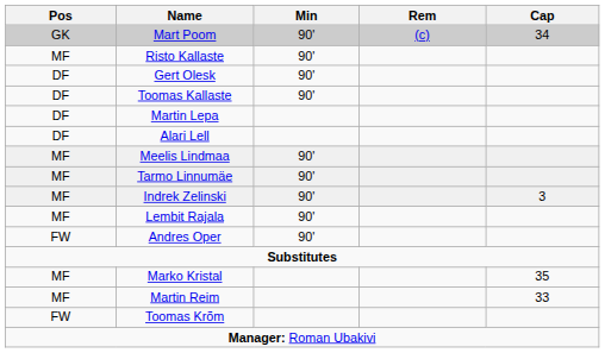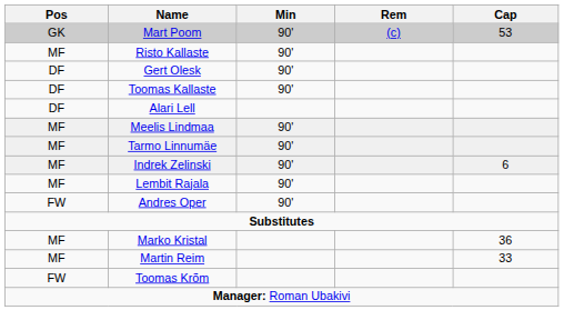 <table class="wikitable collapsible collapsed" align="center" style="font-size:85%; text-align:center;" width="50%">
 <tr>
 <th>Pos</th>
 <th width=140>Name</th>
 <th>Min</th>
 <th>Rem</th>
 <th>Cap</th>
 </tr>
 <tr bgcolor="cccccc">
 <td>GK</td>
 <td><a href='#'>Mart Poom</a></td>
 <td>90'</td>
 <td><a href='#'>(c)</a></td>
-<td>34</td>
+<td>53</td>
 </tr>
 <tr>
 <td>MF</td>
 <td><a href='#'>Risto Kallaste</a></td>
 <td>90'</td>
 <td></td>
 <td></td>
 </tr>
 <tr>
 <td>DF</td>
 <td><a href='#'>Gert Olesk</a></td>
 <td>90'</td>
 <td></td>
 <td></td>
 </tr>
 <tr>
 <td>DF</td>
 <td><a href='#'>Toomas Kallaste</a></td>
 <td>90'</td>
-<td></td>
-<td></td>
-</tr>
-<tr>
-<td>DF</td>
-<td><a href='#'>Martin Lepa</a></td>
-<td></td>
 <td></td>
 <td></td>
 </tr>
 <tr>
 <td>DF</td>
 <td><a href='#'>Alari Lell</a></td>
 <td></td>
 <td></td>
 <td></td>
 </tr>
 <tr bgcolor="#F0F0F0">
 <td>MF</td>
 <td><a href='#'>Meelis Lindmaa</a></td>
 <td>90'</td>
 <td></td>
 <td></td>
 </tr>
 <tr bgcolor="#F0F0F0">
 <td>MF</td>
 <td><a href='#'>Tarmo Linnumäe</a></td>
 <td>90'</td>
 <td></td>
 <td></td>
 </tr>
 <tr bgcolor="#F0F0F0">
 <td>MF</td>
 <td><a href='#'>Indrek Zelinski</a></td>
 <td>90'</td>
 <td></td>
-<td>3</td>
+<td>6</td>
 </tr>
 <tr>
 <td>MF</td>
 <td><a href='#'>Lembit Rajala</a></td>
 <td>90'</td>
 <td></td>
 <td></td>
 </tr>
 <tr>
 <td>FW</td>
 <td><a href='#'>Andres Oper</a></td>
 <td>90'</td>
 <td></td>
 <td></td>
 </tr>
 <tr>
 <td colspan=5 align=center><strong>Substitutes</strong></td>
 </tr>
 <tr>
 <td>MF</td>
 <td><a href='#'>Marko Kristal</a></td>
 <td></td>
 <td></td>
-<td>35</td>
+<td>36</td>
 </tr>
 <tr>
 <td>MF</td>
 <td><a href='#'>Martin Reim</a></td>
 <td></td>
 <td></td>
 <td>33</td>
 </tr>
 <tr>
 <td>FW</td>
 <td><a href='#'>Toomas Krõm</a></td>
 <td></td>
 <td></td>
 <td></td>
 </tr>
 <tr>
 <td colspan=5 align=center><strong>Manager:</strong>  <a href='#'>Roman Ubakivi</a></td>
 </tr>
 </table>
